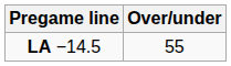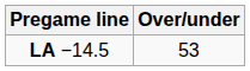 <table class="wikitable">
 <tr align="center">
 <th style=>Pregame line</th>
 <th style=>Over/under</th>
 </tr>
 <tr align="center">
 <td><strong>LA</strong> −14.5</td>
-<td>55</td>
+<td>53</td>
 </tr>
 </table>
